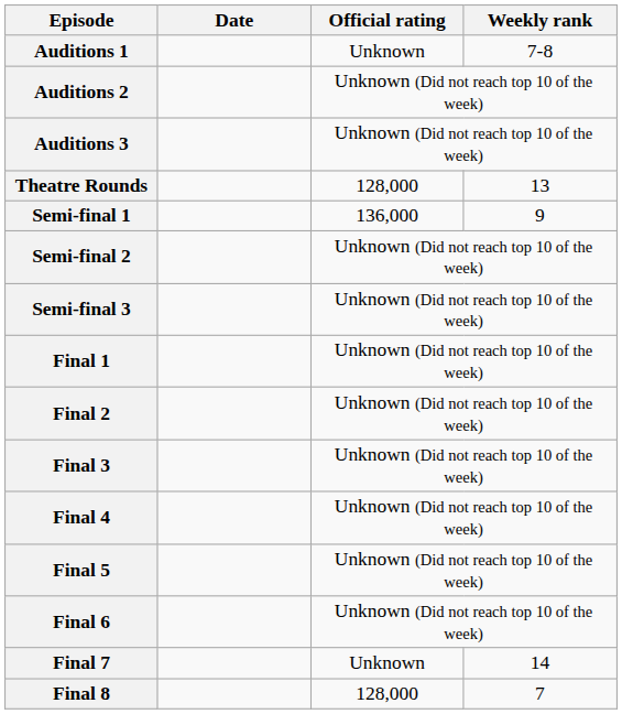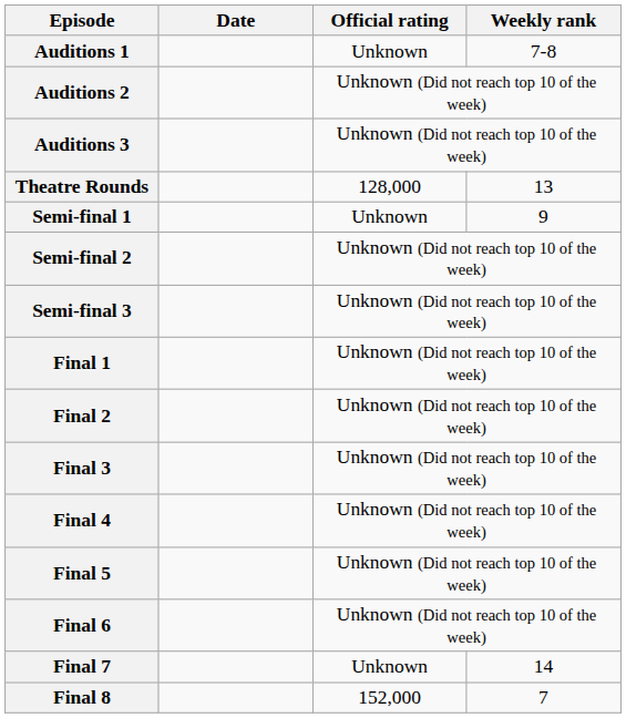 <table class="wikitable" style="text-align:center">
 <tr>
 <th scope="col" style="width:120px;">Episode</th>
 <th scope="col" style="width:120px;">Date</th>
 <th scope="col" style="width:120px;">Official rating</th>
 <th scope="col" style="width:120px;">Weekly rank</th>
 </tr>
 <tr>
 <th scope="row">Auditions 1</th>
 <td></td>
 <td>Unknown</td>
 <td>7-8</td>
 </tr>
 <tr>
 <th scope="row">Auditions 2</th>
 <td></td>
 <td colspan=2>Unknown <small>(Did not reach top 10 of the week)</small></td>
 </tr>
 <tr>
 <th scope="row">Auditions 3</th>
 <td></td>
 <td colspan=2>Unknown <small>(Did not reach top 10 of the week)</small></td>
 </tr>
 <tr>
 <th scope="row">Theatre Rounds</th>
 <td></td>
 <td>128,000</td>
 <td>13</td>
 </tr>
 <tr>
 <th scope="row">Semi-final 1</th>
 <td></td>
-<td>136,000</td>
+<td>Unknown</td>
 <td>9</td>
 </tr>
 <tr>
 <th scope="row">Semi-final 2</th>
 <td></td>
 <td colspan=2>Unknown <small>(Did not reach top 10 of the week)</small></td>
 </tr>
 <tr>
 <th scope="row">Semi-final 3</th>
 <td></td>
 <td colspan=2>Unknown <small>(Did not reach top 10 of the week)</small></td>
 </tr>
 <tr>
 <th scope="row">Final 1</th>
 <td></td>
 <td colspan=2>Unknown <small>(Did not reach top 10 of the week)</small></td>
 </tr>
 <tr>
 <th scope="row">Final 2</th>
 <td></td>
 <td colspan=2>Unknown <small>(Did not reach top 10 of the week)</small></td>
 </tr>
 <tr>
 <th scope="row">Final 3</th>
 <td></td>
 <td colspan=2>Unknown <small>(Did not reach top 10 of the week)</small></td>
 </tr>
 <tr>
 <th scope="row">Final 4</th>
 <td></td>
 <td colspan=2>Unknown <small>(Did not reach top 10 of the week)</small></td>
 </tr>
 <tr>
 <th scope="row">Final 5</th>
 <td></td>
 <td colspan=2>Unknown <small>(Did not reach top 10 of the week)</small></td>
 </tr>
 <tr>
 <th scope="row">Final 6</th>
 <td></td>
 <td colspan=2>Unknown <small>(Did not reach top 10 of the week)</small></td>
 </tr>
 <tr>
 <th scope="row">Final 7</th>
 <td></td>
 <td>Unknown</td>
 <td>14</td>
 </tr>
 <tr>
 <th scope="row">Final 8</th>
 <td></td>
-<td>128,000</td>
+<td>152,000</td>
 <td>7</td>
 </tr>
 </table>
